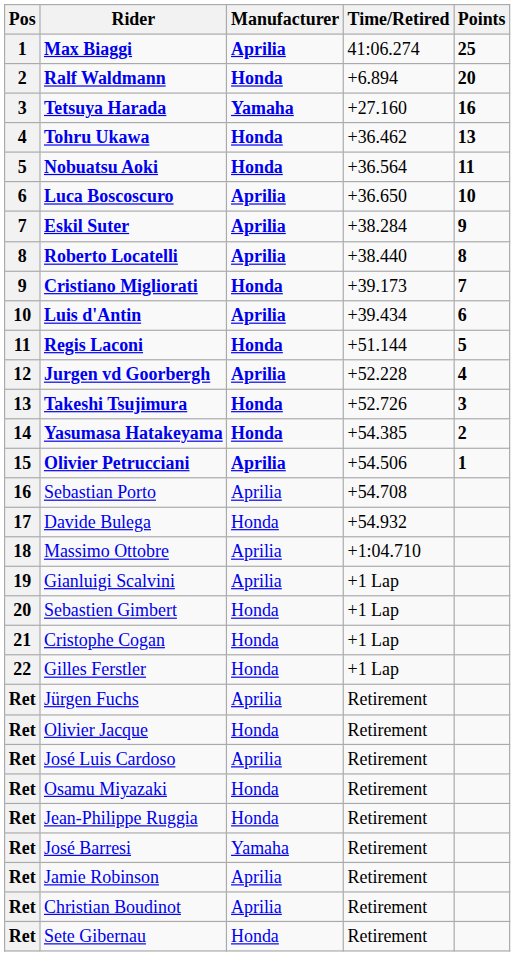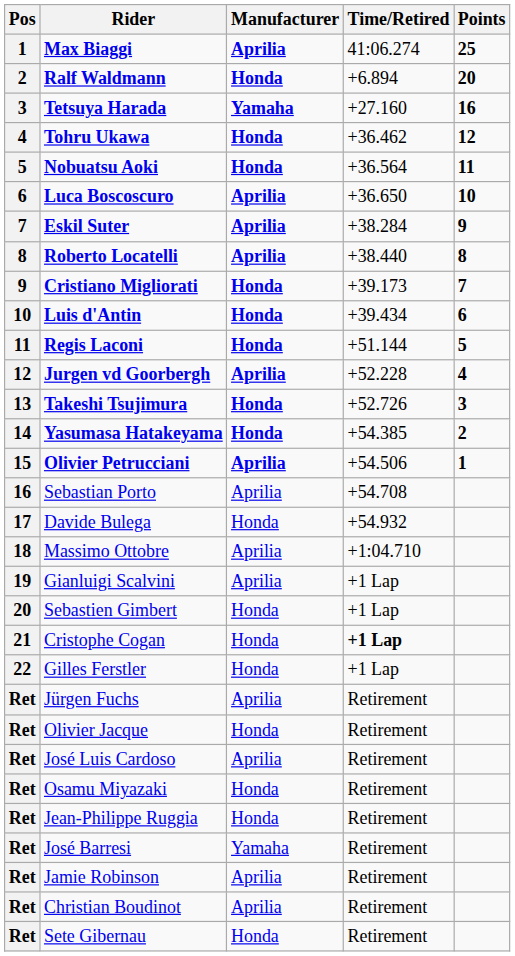 <table class="wikitable" style="font-size: 95%;">
 <tr>
 <th>Pos</th>
 <th>Rider</th>
 <th>Manufacturer</th>
 <th>Time/Retired</th>
 <th>Points</th>
 </tr>
 <tr>
 <th>1</th>
 <td> <strong><a href='#'>Max Biaggi</a></strong></td>
 <td><strong><a href='#'>Aprilia</a></strong></td>
 <td>41:06.274</td>
 <td><strong>25</strong></td>
 </tr>
 <tr>
 <th>2</th>
 <td> <strong><a href='#'>Ralf Waldmann</a></strong></td>
 <td><strong><a href='#'>Honda</a></strong></td>
 <td>+6.894</td>
 <td><strong>20</strong></td>
 </tr>
 <tr>
 <th>3</th>
 <td> <strong><a href='#'>Tetsuya Harada</a></strong></td>
 <td><strong><a href='#'>Yamaha</a></strong></td>
 <td>+27.160</td>
 <td><strong>16</strong></td>
 </tr>
 <tr>
 <th>4</th>
 <td> <strong><a href='#'>Tohru Ukawa</a></strong></td>
 <td><strong><a href='#'>Honda</a></strong></td>
 <td>+36.462</td>
-<td><strong>13</strong></td>
+<td><strong>12</strong></td>
 </tr>
 <tr>
 <th>5</th>
 <td> <strong><a href='#'>Nobuatsu Aoki</a></strong></td>
 <td><strong><a href='#'>Honda</a></strong></td>
 <td>+36.564</td>
 <td><strong>11</strong></td>
 </tr>
 <tr>
 <th>6</th>
 <td> <strong><a href='#'>Luca Boscoscuro</a></strong></td>
 <td><strong><a href='#'>Aprilia</a></strong></td>
 <td>+36.650</td>
 <td><strong>10</strong></td>
 </tr>
 <tr>
 <th>7</th>
 <td> <strong><a href='#'>Eskil Suter</a></strong></td>
 <td><strong><a href='#'>Aprilia</a></strong></td>
 <td>+38.284</td>
 <td><strong>9</strong></td>
 </tr>
 <tr>
 <th>8</th>
 <td> <strong><a href='#'>Roberto Locatelli</a></strong></td>
 <td><strong><a href='#'>Aprilia</a></strong></td>
 <td>+38.440</td>
 <td><strong>8</strong></td>
 </tr>
 <tr>
 <th>9</th>
 <td> <strong><a href='#'>Cristiano Migliorati</a></strong></td>
 <td><strong><a href='#'>Honda</a></strong></td>
 <td>+39.173</td>
 <td><strong>7</strong></td>
 </tr>
 <tr>
 <th>10</th>
 <td> <strong><a href='#'>Luis d'Antin</a></strong></td>
-<td><strong><a href='#'>Aprilia</a></strong></td>
+<td><strong><a href='#'>Honda</a></strong></td>
 <td>+39.434</td>
 <td><strong>6</strong></td>
 </tr>
 <tr>
 <th>11</th>
 <td> <strong><a href='#'>Regis Laconi</a></strong></td>
 <td><strong><a href='#'>Honda</a></strong></td>
 <td>+51.144</td>
 <td><strong>5</strong></td>
 </tr>
 <tr>
 <th>12</th>
 <td> <strong><a href='#'>Jurgen vd Goorbergh</a></strong></td>
 <td><strong><a href='#'>Aprilia</a></strong></td>
 <td>+52.228</td>
 <td><strong>4</strong></td>
 </tr>
 <tr>
 <th>13</th>
 <td> <strong><a href='#'>Takeshi Tsujimura</a></strong></td>
 <td><strong><a href='#'>Honda</a></strong></td>
 <td>+52.726</td>
 <td><strong>3</strong></td>
 </tr>
 <tr>
 <th>14</th>
 <td> <strong><a href='#'>Yasumasa Hatakeyama</a></strong></td>
 <td><strong><a href='#'>Honda</a></strong></td>
 <td>+54.385</td>
 <td><strong>2</strong></td>
 </tr>
 <tr>
 <th>15</th>
 <td> <strong><a href='#'>Olivier Petrucciani</a></strong></td>
 <td><strong><a href='#'>Aprilia</a></strong></td>
 <td>+54.506</td>
 <td><strong>1</strong></td>
 </tr>
 <tr>
 <th>16</th>
 <td> <a href='#'>Sebastian Porto</a></td>
 <td><a href='#'>Aprilia</a></td>
 <td>+54.708</td>
 <td></td>
 </tr>
 <tr>
 <th>17</th>
 <td> <a href='#'>Davide Bulega</a></td>
 <td><a href='#'>Honda</a></td>
 <td>+54.932</td>
 <td></td>
 </tr>
 <tr>
 <th>18</th>
 <td> <a href='#'>Massimo Ottobre</a></td>
 <td><a href='#'>Aprilia</a></td>
 <td>+1:04.710</td>
 <td></td>
 </tr>
 <tr>
 <th>19</th>
 <td> <a href='#'>Gianluigi Scalvini</a></td>
 <td><a href='#'>Aprilia</a></td>
 <td>+1 Lap</td>
 <td></td>
 </tr>
 <tr>
 <th>20</th>
 <td> <a href='#'>Sebastien Gimbert</a></td>
 <td><a href='#'>Honda</a></td>
 <td>+1 Lap</td>
 <td></td>
 </tr>
 <tr>
 <th>21</th>
 <td> <a href='#'>Cristophe Cogan</a></td>
 <td><a href='#'>Honda</a></td>
-<td>+1 Lap</td>
+<td><strong>+1 Lap</strong></td>
 <td></td>
 </tr>
 <tr>
 <th>22</th>
 <td> <a href='#'>Gilles Ferstler</a></td>
 <td><a href='#'>Honda</a></td>
 <td>+1 Lap</td>
 <td></td>
 </tr>
 <tr>
 <th>Ret</th>
 <td> <a href='#'>Jürgen Fuchs</a></td>
 <td><a href='#'>Aprilia</a></td>
 <td>Retirement</td>
 <td></td>
 </tr>
 <tr>
 <th>Ret</th>
 <td> <a href='#'>Olivier Jacque</a></td>
 <td><a href='#'>Honda</a></td>
 <td>Retirement</td>
 <td></td>
 </tr>
 <tr>
 <th>Ret</th>
 <td> <a href='#'>José Luis Cardoso</a></td>
 <td><a href='#'>Aprilia</a></td>
 <td>Retirement</td>
 <td></td>
 </tr>
 <tr>
 <th>Ret</th>
 <td> <a href='#'>Osamu Miyazaki</a></td>
 <td><a href='#'>Honda</a></td>
 <td>Retirement</td>
 <td></td>
 </tr>
 <tr>
 <th>Ret</th>
 <td> <a href='#'>Jean-Philippe Ruggia</a></td>
 <td><a href='#'>Honda</a></td>
 <td>Retirement</td>
 <td></td>
 </tr>
 <tr>
 <th>Ret</th>
 <td> <a href='#'>José Barresi</a></td>
 <td><a href='#'>Yamaha</a></td>
 <td>Retirement</td>
 <td></td>
 </tr>
 <tr>
 <th>Ret</th>
 <td> <a href='#'>Jamie Robinson</a></td>
 <td><a href='#'>Aprilia</a></td>
 <td>Retirement</td>
 <td></td>
 </tr>
 <tr>
 <th>Ret</th>
 <td> <a href='#'>Christian Boudinot</a></td>
 <td><a href='#'>Aprilia</a></td>
 <td>Retirement</td>
 <td></td>
 </tr>
 <tr>
 <th>Ret</th>
 <td> <a href='#'>Sete Gibernau</a></td>
 <td><a href='#'>Honda</a></td>
 <td>Retirement</td>
 <td></td>
 </tr>
 </table>
